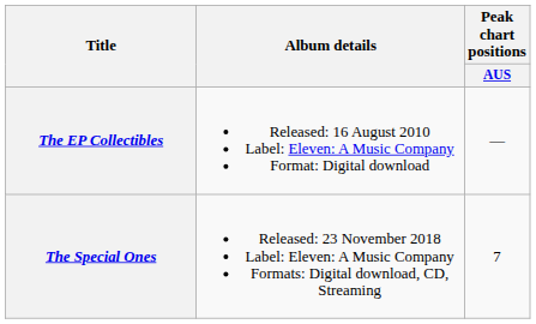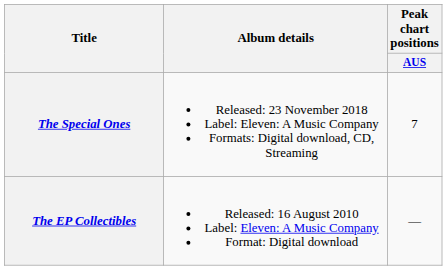 <table class="wikitable plainrowheaders" style="text-align:center;" border="1">
 <tr>
 <th scope="col" rowspan="2" style="width:12em;">Title</th>
 <th scope="col" rowspan="2" style="width:17em;">Album details</th>
 <th scope="col" colspan="1">Peak chart positions</th>
 </tr>
 <tr>
 <th scope="col" style="width:3em; font-size:90%;"><a href='#'>AUS</a><br></th>
 </tr>
 <tr>
+<th scope="row"><em><a href='#'>The Special Ones</a></em></th>
+<td><br><ul><li>Released: 23 November 2018</li><li>Label: Eleven: A Music Company</li><li>Formats: Digital download, CD, Streaming</li></ul></td>
+<td>7<br></td>
+</tr>
+<tr>
 <th scope="row"><em><a href='#'>The EP Collectibles</a></em></th>
 <td><br><ul><li>Released: 16 August 2010</li><li>Label: <a href='#'>Eleven: A Music Company</a></li><li>Format: Digital download</li></ul></td>
 <td>—</td>
 </tr>
-<tr>
-<th scope="row"><em><a href='#'>The Special Ones</a></em></th>
-<td><br><ul><li>Released: 23 November 2018</li><li>Label: Eleven: A Music Company</li><li>Formats: Digital download, CD, Streaming</li></ul></td>
-<td>7<br></td>
-</tr>
 </table>
